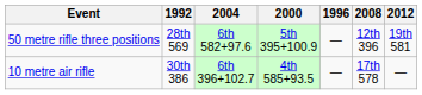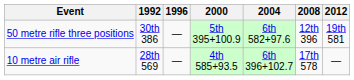 <table class="wikitable" style="text-align: center">
 <tr>
 <th>Event</th>
 <th>1992</th>
+<th>1996</th>
+<th>2000</th>
 <th>2004</th>
-<th>2000</th>
-<th>1996</th>
 <th>2008</th>
 <th>2012</th>
 </tr>
 <tr>
 <td align=left><a href='#'>50 metre rifle three positions</a></td>
-<td><a href='#'>28th</a><br>569</td>
+<td><a href='#'>30th</a><br>386</td>
+<td>—</td>
+<td style="background: #ccffcc"><a href='#'>5th</a><br>395+100.9</td>
 <td style="background: #ccffcc"><a href='#'>6th</a><br>582+97.6</td>
-<td style="background: #ccffcc"><a href='#'>5th</a><br>395+100.9</td>
-<td>—</td>
 <td><a href='#'>12th</a><br>396</td>
 <td><a href='#'>19th</a><br>581</td>
 </tr>
 <tr>
 <td align=left><a href='#'>10 metre air rifle</a></td>
-<td><a href='#'>30th</a><br>386</td>
+<td><a href='#'>28th</a><br>569</td>
+<td>—</td>
+<td style="background: #ccffcc"><a href='#'>4th</a><br>585+93.5</td>
 <td style="background: #ccffcc"><a href='#'>6th</a><br>396+102.7</td>
-<td style="background: #ccffcc"><a href='#'>4th</a><br>585+93.5</td>
-<td>—</td>
 <td><a href='#'>17th</a><br>578</td>
 <td>—</td>
 </tr>
 </table>
